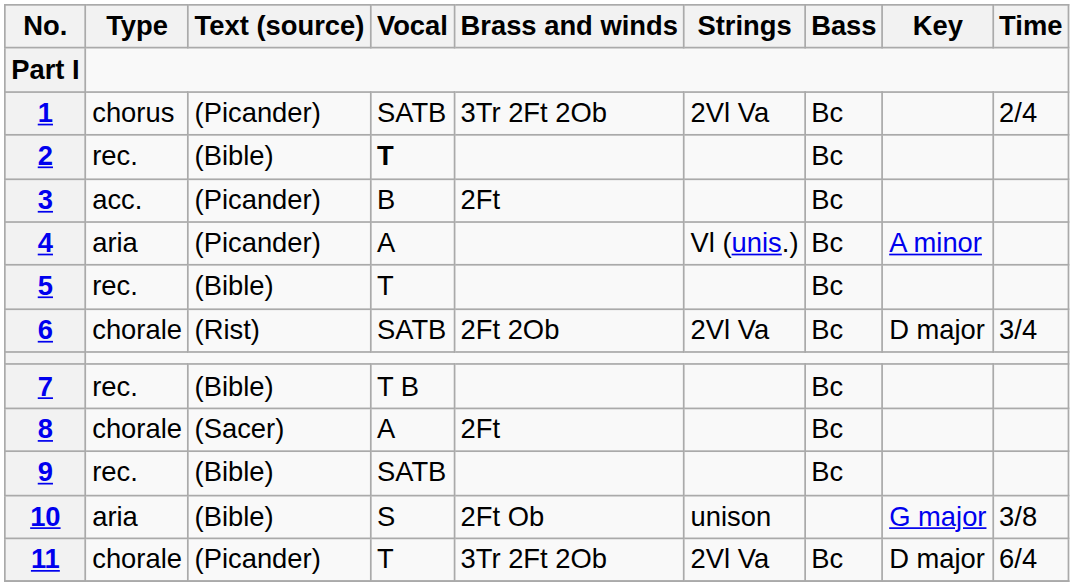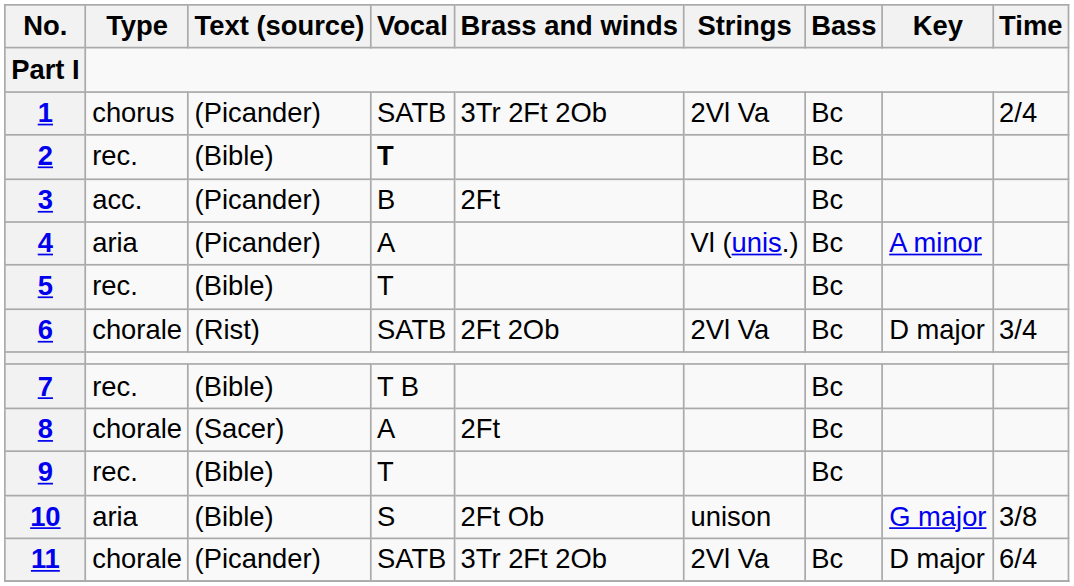 <table class="wikitable plainrowheaders">
 <tr>
 <th scope="col">No.</th>
 <th scope="col">Type</th>
 <th scope="col">Text (source)</th>
 <th scope="col">Vocal</th>
 <th scope="col">Brass and winds</th>
 <th scope="col">Strings</th>
 <th scope="col">Bass</th>
 <th scope="col">Key</th>
 <th scope="col">Time</th>
 </tr>
 <tr>
 <th scope="row" style="text-align: center;">Part I</th>
 </tr>
 <tr>
 <th scope="row" style="text-align: center;"><a href='#'>1</a></th>
 <td>chorus</td>
 <td> (Picander)</td>
 <td>SATB</td>
 <td>3Tr 2Ft 2Ob</td>
 <td>2Vl Va</td>
 <td>Bc</td>
 <td></td>
 <td>2/4</td>
 </tr>
 <tr>
 <th scope="row" style="text-align: center;"><a href='#'>2</a></th>
 <td>rec.</td>
 <td> (Bible)</td>
 <td><strong>T</strong></td>
 <td></td>
 <td></td>
 <td>Bc</td>
 <td></td>
 <td></td>
 </tr>
 <tr>
 <th scope="row" style="text-align: center;"><a href='#'>3</a></th>
 <td>acc.</td>
 <td> (Picander)</td>
 <td>B</td>
 <td>2Ft</td>
 <td></td>
 <td>Bc</td>
 <td></td>
 <td></td>
 </tr>
 <tr>
 <th scope="row" style="text-align: center;"><a href='#'>4</a></th>
 <td>aria</td>
 <td> (Picander)</td>
 <td>A</td>
 <td></td>
 <td>Vl (<a href='#'>unis</a>.)</td>
 <td>Bc</td>
 <td><a href='#'>A minor</a></td>
 <td></td>
 </tr>
 <tr>
 <th scope="row" style="text-align: center;"><a href='#'>5</a></th>
 <td>rec.</td>
 <td> (Bible)</td>
 <td>T</td>
 <td></td>
 <td></td>
 <td>Bc</td>
 <td></td>
 <td></td>
 </tr>
 <tr>
 <th scope="row" style="text-align: center;"><a href='#'>6</a></th>
 <td>chorale</td>
 <td> (Rist)</td>
 <td>SATB</td>
 <td>2Ft 2Ob</td>
 <td>2Vl Va</td>
 <td>Bc</td>
 <td>D major</td>
 <td>3/4</td>
 </tr>
 <tr>
 <th scope="row" style="text-align: center;"></th>
 </tr>
 <tr>
 <th scope="row" style="text-align: center;"><a href='#'>7</a></th>
 <td>rec.</td>
 <td> (Bible)</td>
 <td>T B</td>
 <td></td>
 <td></td>
 <td>Bc</td>
 <td></td>
 <td></td>
 </tr>
 <tr>
 <th scope="row" style="text-align: center;"><a href='#'>8</a></th>
 <td>chorale</td>
 <td> (Sacer)</td>
 <td>A</td>
 <td>2Ft</td>
 <td></td>
 <td>Bc</td>
 <td></td>
 <td></td>
 </tr>
 <tr>
 <th scope="row" style="text-align: center;"><a href='#'>9</a></th>
 <td>rec.</td>
 <td> (Bible)</td>
-<td>SATB</td>
+<td>T</td>
 <td></td>
 <td></td>
 <td>Bc</td>
 <td></td>
 <td></td>
 </tr>
 <tr>
 <th scope="row" style="text-align: center;"><a href='#'>10</a></th>
 <td>aria</td>
 <td> (Bible)</td>
 <td>S</td>
 <td>2Ft Ob</td>
 <td>unison</td>
 <td></td>
 <td><a href='#'>G major</a></td>
 <td>3/8</td>
 </tr>
 <tr>
 <th scope="row" style="text-align: center;"><a href='#'>11</a></th>
 <td>chorale</td>
 <td> (Picander)</td>
-<td>T</td>
+<td>SATB</td>
 <td>3Tr 2Ft 2Ob</td>
 <td>2Vl Va</td>
 <td>Bc</td>
 <td>D major</td>
 <td>6/4</td>
 </tr>
 <tr>
 </tr>
 </table>
